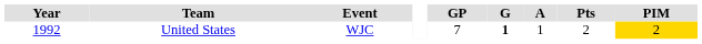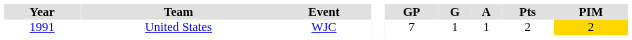 <table border="0" cellpadding="1" cellspacing="0" style="text-align:center; width:50em">
 <tr ALIGN="center" bgcolor="#e0e0e0">
 <th>Year</th>
 <th>Team</th>
 <th>Event</th>
 <th ALIGN="center" rowspan="99" bgcolor="#ffffff"> </th>
 <th>GP</th>
 <th>G</th>
 <th>A</th>
 <th>Pts</th>
 <th>PIM</th>
 </tr>
 <tr>
-<td><a href='#'>1992</a></td>
+<td><a href='#'>1991</a></td>
 <td><a href='#'>United States</a></td>
 <td><a href='#'>WJC</a></td>
 <td>7</td>
-<td><strong>1</strong></td>
+<td>1</td>
 <td>1</td>
 <td>2</td>
 <td style="background: gold;">2</td>
 </tr>
 </table>
